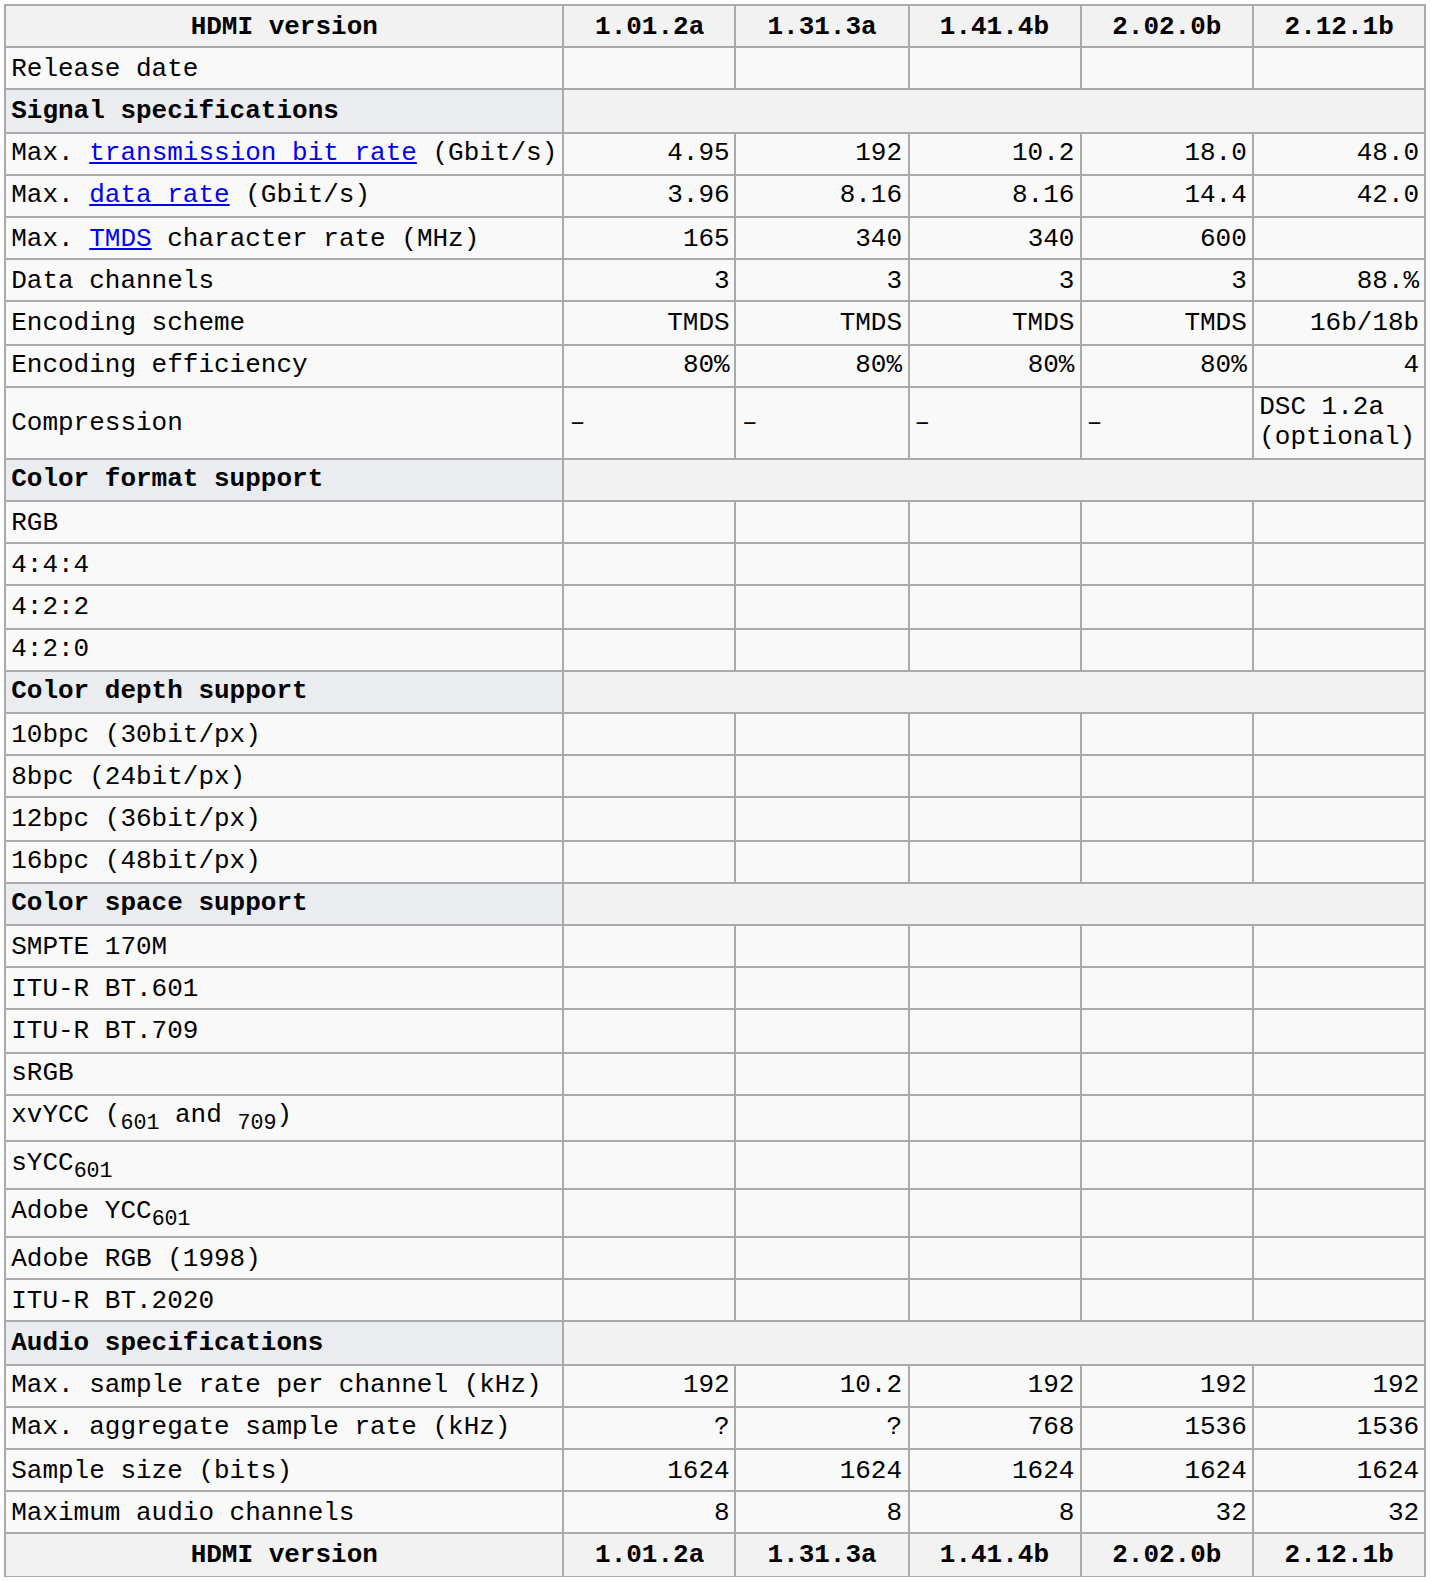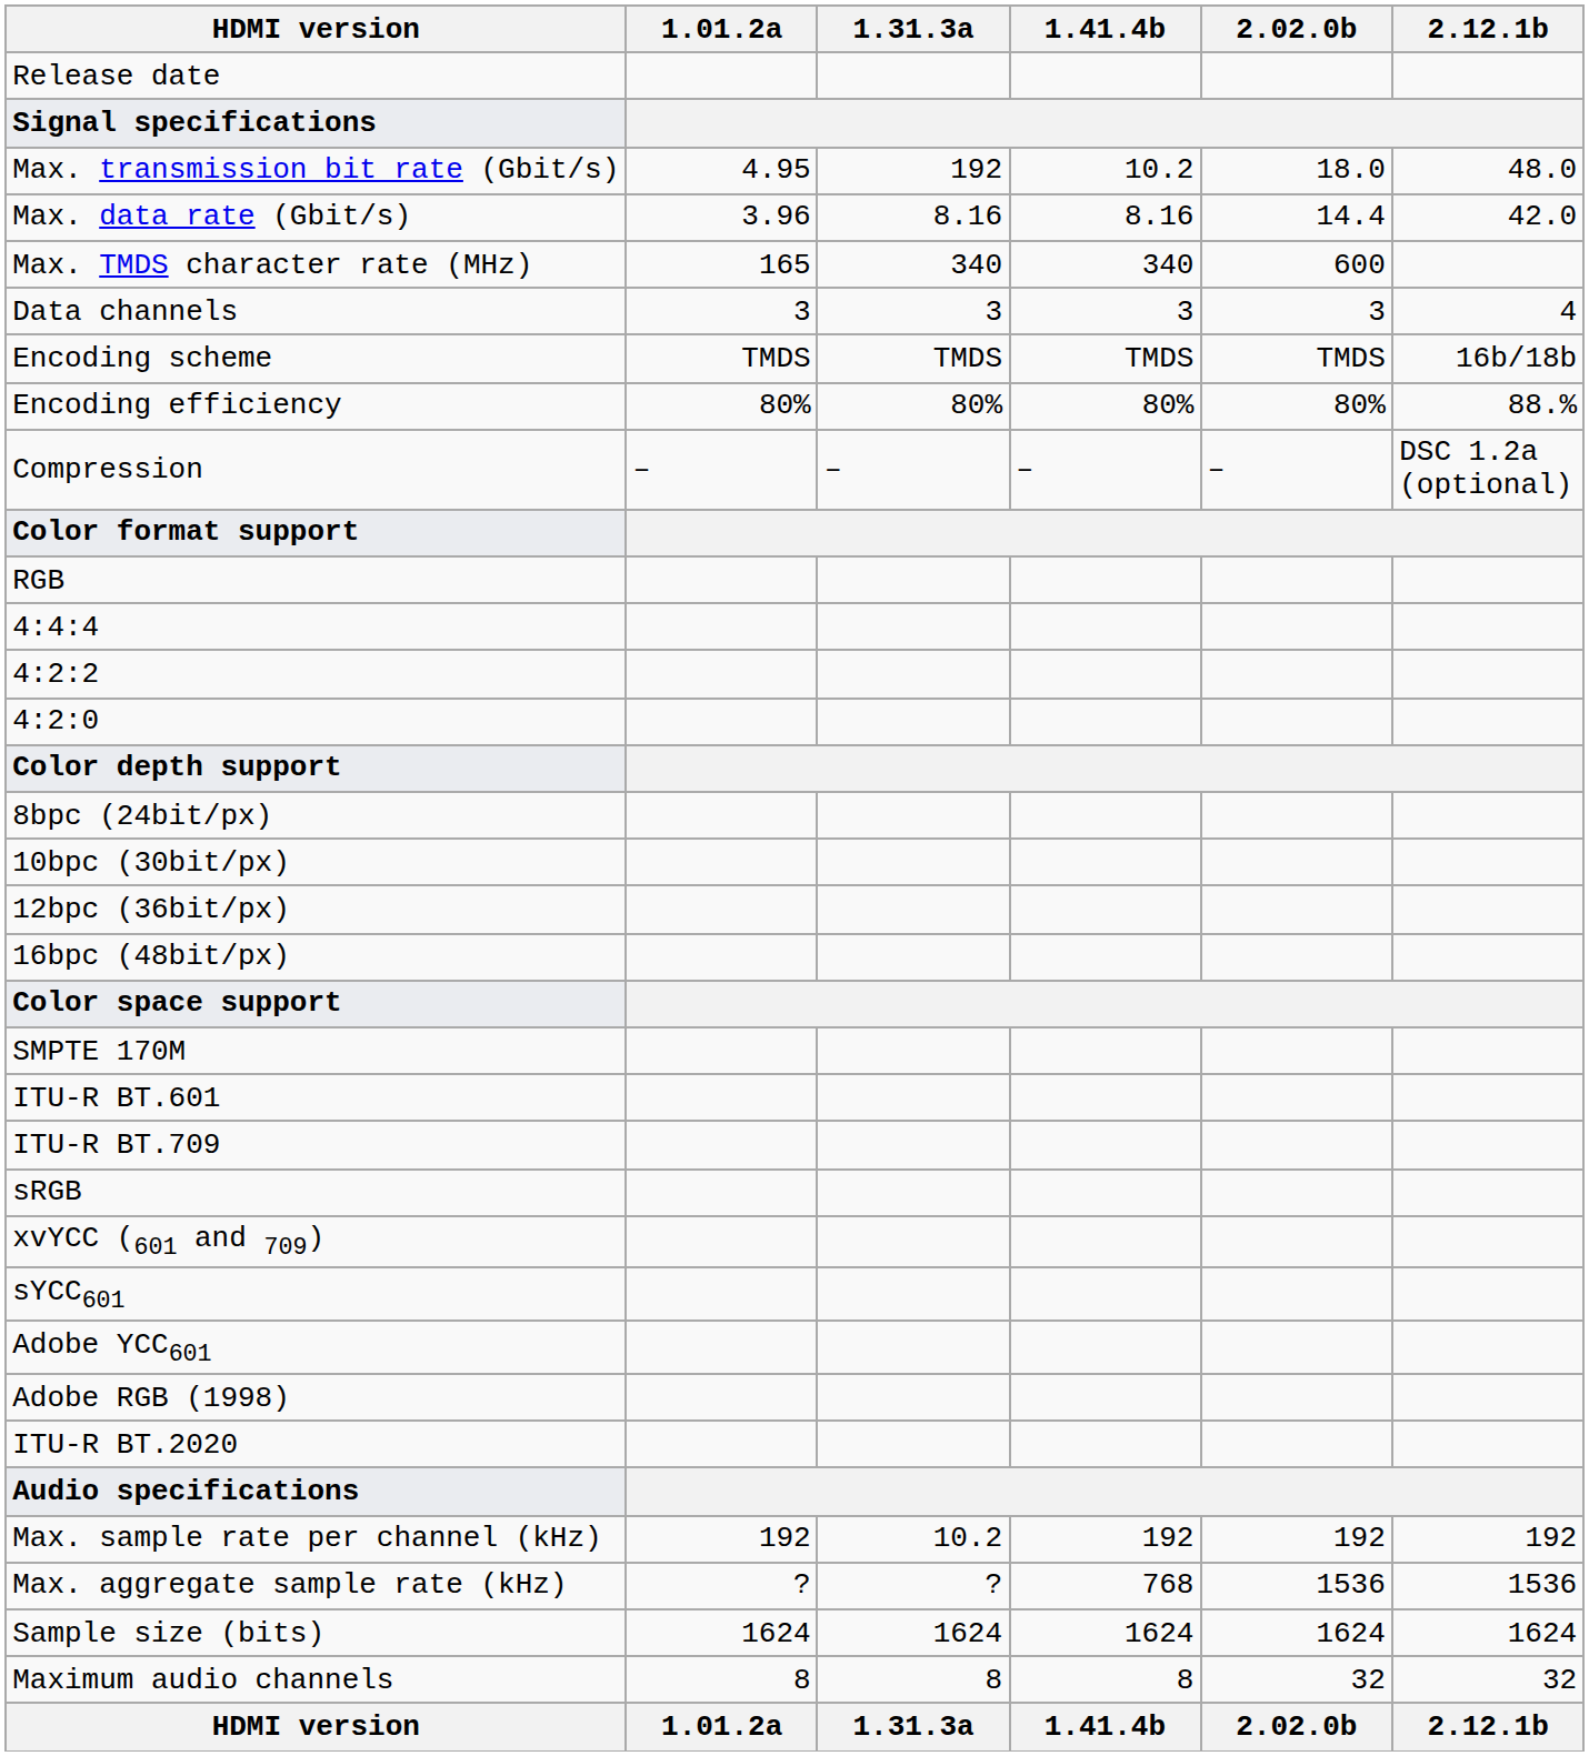 <table class="wikitable sticky-header">
 <tr>
 <th>HDMI version</th>
 <th style="min-width:80px">1.01.2a</th>
 <th style="min-width:80px">1.31.3a</th>
 <th style="min-width:80px">1.41.4b</th>
 <th style="min-width:80px">2.02.0b</th>
 <th style="min-width:80px">2.12.1b</th>
 </tr>
 <tr>
 <td>Release date</td>
 <td></td>
 <td></td>
 <td></td>
 <td></td>
 <td></td>
 </tr>
 <tr>
 <td style="background:#EAECF0"><strong>Signal specifications</strong></td>
 <th colspan="5"></th>
 </tr>
 <tr align="right">
 <td align="left">Max. <a href='#'>transmission bit rate</a> (Gbit/s)</td>
 <td>4.95</td>
 <td>192</td>
 <td>10.2</td>
 <td>18.0</td>
 <td>48.0</td>
 </tr>
 <tr align="right">
 <td align="left">Max. <a href='#'>data rate</a> (Gbit/s)</td>
 <td>3.96</td>
 <td>8.16</td>
 <td>8.16</td>
 <td>14.4</td>
 <td>42.0</td>
 </tr>
 <tr align="right">
 <td align="left">Max. <a href='#'>TMDS</a> character rate (MHz)</td>
 <td>165</td>
 <td>340</td>
 <td>340</td>
 <td>600</td>
 <td></td>
 </tr>
 <tr align="right">
 <td align="left">Data channels</td>
 <td>3</td>
 <td>3</td>
 <td>3</td>
 <td>3</td>
-<td>88.%</td>
+<td>4</td>
 </tr>
 <tr align="right">
 <td align="left">Encoding scheme</td>
 <td>TMDS</td>
 <td>TMDS</td>
 <td>TMDS</td>
 <td>TMDS</td>
 <td>16b/18b</td>
 </tr>
 <tr align="right">
 <td align="left">Encoding efficiency</td>
 <td>80%</td>
 <td>80%</td>
 <td>80%</td>
 <td>80%</td>
-<td>4</td>
+<td>88.%</td>
 </tr>
 <tr>
 <td align="left">Compression</td>
 <td>–</td>
 <td>–</td>
 <td>–</td>
 <td>–</td>
 <td>DSC 1.2a<br>(optional)</td>
 </tr>
 <tr>
 <td style="background:#EAECF0"><strong>Color format support</strong></td>
 <th colspan="5"></th>
 </tr>
 <tr>
 <td>RGB</td>
 <td></td>
 <td></td>
 <td></td>
 <td></td>
 <td></td>
 </tr>
 <tr>
 <td> 4:4:4</td>
 <td></td>
 <td></td>
 <td></td>
 <td></td>
 <td></td>
 </tr>
 <tr>
 <td> 4:2:2</td>
 <td></td>
 <td></td>
 <td></td>
 <td></td>
 <td></td>
 </tr>
 <tr>
 <td> 4:2:0</td>
 <td></td>
 <td></td>
 <td></td>
 <td></td>
 <td></td>
 </tr>
 <tr>
 <td style="background:#EAECF0"><strong>Color depth support</strong></td>
 <th colspan="5"></th>
 </tr>
 <tr>
-<td>10bpc (30bit/px)</td>
+<td>8bpc (24bit/px)</td>
 <td></td>
 <td></td>
 <td></td>
 <td></td>
 <td></td>
 </tr>
 <tr>
-<td>8bpc (24bit/px)</td>
+<td>10bpc (30bit/px)</td>
 <td></td>
 <td></td>
 <td></td>
 <td></td>
 <td></td>
 </tr>
 <tr>
 <td>12bpc (36bit/px)</td>
 <td></td>
 <td></td>
 <td></td>
 <td></td>
 <td></td>
 </tr>
 <tr>
 <td>16bpc (48bit/px)</td>
 <td></td>
 <td></td>
 <td></td>
 <td></td>
 <td></td>
 </tr>
 <tr>
 <td style="background:#EAECF0"><strong>Color space support</strong></td>
 <th colspan="5"></th>
 </tr>
 <tr>
 <td>SMPTE 170M</td>
 <td></td>
 <td></td>
 <td></td>
 <td></td>
 <td></td>
 </tr>
 <tr>
 <td>ITU-R BT.601</td>
 <td></td>
 <td></td>
 <td></td>
 <td></td>
 <td></td>
 </tr>
 <tr>
 <td>ITU-R BT.709</td>
 <td></td>
 <td></td>
 <td></td>
 <td></td>
 <td></td>
 </tr>
 <tr>
 <td>sRGB</td>
 <td></td>
 <td></td>
 <td></td>
 <td></td>
 <td></td>
 </tr>
 <tr>
 <td>xvYCC (<sub>601</sub> and <sub>709</sub>)</td>
 <td></td>
 <td></td>
 <td></td>
 <td></td>
 <td></td>
 </tr>
 <tr>
 <td>sYCC<sub>601</sub></td>
 <td></td>
 <td></td>
 <td></td>
 <td></td>
 <td></td>
 </tr>
 <tr>
 <td>Adobe YCC<sub>601</sub></td>
 <td></td>
 <td></td>
 <td></td>
 <td></td>
 <td></td>
 </tr>
 <tr>
 <td>Adobe RGB (1998)</td>
 <td></td>
 <td></td>
 <td></td>
 <td></td>
 <td></td>
 </tr>
 <tr>
 <td>ITU-R BT.2020</td>
 <td></td>
 <td></td>
 <td></td>
 <td></td>
 <td></td>
 </tr>
 <tr>
 <td style="background:#EAECF0"><strong>Audio specifications</strong></td>
 <th colspan="5"></th>
 </tr>
 <tr align="right">
 <td align="left">Max. sample rate per channel (kHz)</td>
 <td>192</td>
 <td>10.2</td>
 <td>192</td>
 <td>192</td>
 <td>192</td>
 </tr>
 <tr align="right">
 <td align="left">Max. aggregate sample rate (kHz)</td>
 <td>?</td>
 <td>?</td>
 <td>768</td>
 <td>1536</td>
 <td>1536</td>
 </tr>
 <tr align="right">
 <td align="left">Sample size (bits)</td>
 <td>1624</td>
 <td>1624</td>
 <td>1624</td>
 <td>1624</td>
 <td>1624</td>
 </tr>
 <tr align="right">
 <td align="left">Maximum audio channels</td>
 <td>8</td>
 <td>8</td>
 <td>8</td>
 <td>32</td>
 <td>32</td>
 </tr>
 <tr>
 <th>HDMI version</th>
 <th style="min-width:80px">1.01.2a</th>
 <th style="min-width:80px">1.31.3a</th>
 <th style="min-width:80px">1.41.4b</th>
 <th style="min-width:80px">2.02.0b</th>
 <th style="min-width:80px">2.12.1b</th>
 </tr>
 <tr>
 </tr>
 </table>
